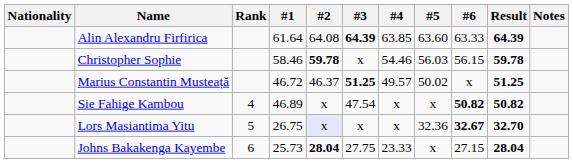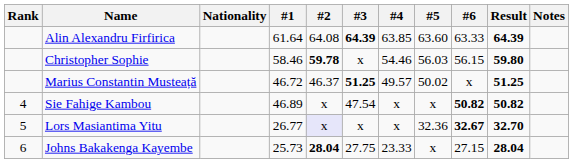 <table class="wikitable sortable" style="text-align:center;font-size:95%">
 <tr>
+<th>Rank</th>
+<th>Name</th>
 <th>Nationality</th>
-<th>Name</th>
-<th>Rank</th>
 <th>#1</th>
 <th>#2</th>
 <th>#3</th>
 <th>#4</th>
 <th>#5</th>
 <th>#6</th>
 <th>Result</th>
 <th>Notes</th>
 </tr>
 <tr>
+<td></td>
+<td align=left><a href='#'>Alin Alexandru Firfirica</a></td>
 <td align=left></td>
-<td align=left><a href='#'>Alin Alexandru Firfirica</a></td>
-<td></td>
 <td>61.64</td>
 <td>64.08</td>
 <td><strong>64.39</strong></td>
 <td>63.85</td>
 <td>63.60</td>
 <td>63.33</td>
 <td><strong>64.39</strong></td>
 <td></td>
 </tr>
 <tr>
+<td></td>
+<td align=left><a href='#'>Christopher Sophie</a></td>
 <td align=left></td>
-<td align=left><a href='#'>Christopher Sophie</a></td>
-<td></td>
 <td>58.46</td>
 <td><strong>59.78</strong></td>
 <td>x</td>
 <td>54.46</td>
 <td>56.03</td>
 <td>56.15</td>
-<td><strong>59.78</strong></td>
+<td><strong>59.80</strong></td>
 <td></td>
 </tr>
 <tr>
+<td></td>
+<td align=left><a href='#'>Marius Constantin Musteață</a></td>
 <td align=left></td>
-<td align=left><a href='#'>Marius Constantin Musteață</a></td>
-<td></td>
 <td>46.72</td>
 <td>46.37</td>
 <td><strong>51.25</strong></td>
 <td>49.57</td>
 <td>50.02</td>
 <td>x</td>
 <td><strong>51.25</strong></td>
 <td></td>
 </tr>
 <tr>
+<td>4</td>
+<td align=left><a href='#'>Sie Fahige Kambou</a></td>
 <td align=left></td>
-<td align=left><a href='#'>Sie Fahige Kambou</a></td>
-<td>4</td>
 <td>46.89</td>
 <td>x</td>
 <td>47.54</td>
 <td>x</td>
 <td>x</td>
 <td><strong>50.82</strong></td>
 <td><strong>50.82</strong></td>
 <td></td>
 </tr>
 <tr>
+<td>5</td>
+<td align=left><a href='#'>Lors Masiantima Yitu</a></td>
 <td align=left></td>
-<td align=left><a href='#'>Lors Masiantima Yitu</a></td>
-<td>5</td>
-<td>26.75</td>
+<td>26.77</td>
 <td style="background: lavender;">x</td>
 <td>x</td>
 <td>x</td>
 <td>32.36</td>
 <td><strong>32.67</strong></td>
 <td><strong>32.70</strong></td>
 <td></td>
 </tr>
 <tr>
+<td>6</td>
+<td align=left><a href='#'>Johns Bakakenga Kayembe</a></td>
 <td align=left></td>
-<td align=left><a href='#'>Johns Bakakenga Kayembe</a></td>
-<td>6</td>
 <td>25.73</td>
 <td><strong>28.04</strong></td>
 <td>27.75</td>
 <td>23.33</td>
 <td>x</td>
 <td>27.15</td>
 <td><strong>28.04</strong></td>
 <td></td>
 </tr>
 </table>
